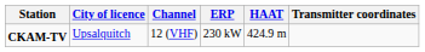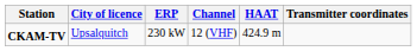 <table class="wikitable">
 <tr>
 <th>Station</th>
 <th><a href='#'>City of licence</a></th>
+<th><a href='#'>ERP</a></th>
 <th><a href='#'>Channel</a></th>
-<th><a href='#'>ERP</a></th>
 <th><a href='#'>HAAT</a></th>
 <th>Transmitter coordinates</th>
 </tr>
 <tr style="vertical-align: top; text-align: left;"|- style="vertical-align: top; text-align: left;">
 <td><strong>CKAM-TV</strong><sup></sup></td>
 <td><a href='#'>Upsalquitch</a></td>
+<td>230 kW</td>
 <td>12 (<a href='#'>VHF</a>)</td>
-<td>230 kW</td>
 <td>424.9 m</td>
 <td></td>
 </tr>
 </table>
